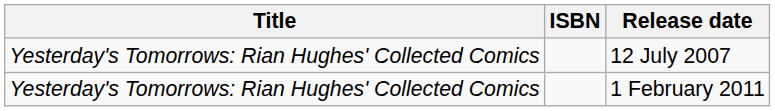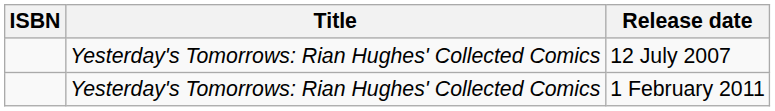 <table class="wikitable">
 <tr>
+<th>ISBN</th>
 <th>Title</th>
-<th>ISBN</th>
 <th>Release date</th>
 </tr>
 <tr>
+<td></td>
 <td><em>Yesterday's Tomorrows: Rian Hughes' Collected Comics</em></td>
-<td></td>
 <td>12 July 2007</td>
 </tr>
 <tr>
+<td></td>
 <td><em>Yesterday's Tomorrows: Rian Hughes' Collected Comics</em></td>
-<td></td>
 <td>1 February 2011</td>
 </tr>
 </table>
